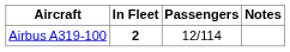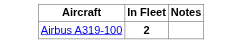 <table class="toccolours" border="1" cellpadding="3" style="border-collapse:collapse;margin:auto;">
 <tr>
 <th>Aircraft</th>
 <th>In Fleet</th>
-<th>Passengers</th>
 <th>Notes</th>
 </tr>
 <tr>
 <td><a href='#'>Airbus A319-100</a></td>
 <td style="text-align:center;"><strong>2</strong></td>
-<td style="text-align:center;">12/114</td>
 <td></td>
 </tr>
 </table>
